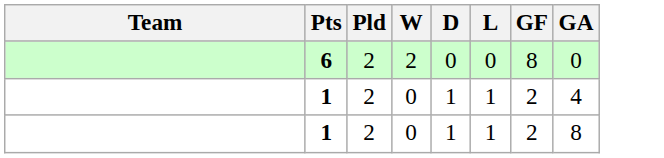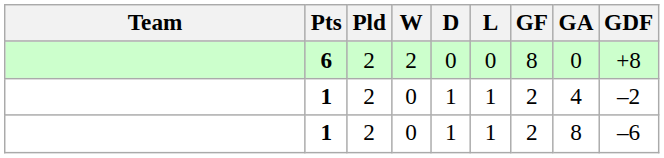 <table class="wikitable" style="text-align: center;">
 <tr>
 <th width=200>Team</th>
 <th width=20>Pts</th>
 <th width=20>Pld</th>
 <th width=20>W</th>
 <th width=20>D</th>
 <th width=20>L</th>
 <th width=20>GF</th>
 <th width=20>GA</th>
+<th width=20>GDF</th>
 </tr>
 <tr style="background:#ccffcc">
 <td style="text-align:left"></td>
 <td><strong>6</strong></td>
 <td>2</td>
 <td>2</td>
 <td>0</td>
 <td>0</td>
 <td>8</td>
 <td>0</td>
+<td>+8</td>
 </tr>
 <tr style="background:#ffffff">
 <td style="text-align:left"></td>
 <td><strong>1</strong></td>
 <td>2</td>
 <td>0</td>
 <td>1</td>
 <td>1</td>
 <td>2</td>
 <td>4</td>
+<td>–2</td>
 </tr>
 <tr style="background:#ffffff">
 <td style="text-align:left"></td>
 <td><strong>1</strong></td>
 <td>2</td>
 <td>0</td>
 <td>1</td>
 <td>1</td>
 <td>2</td>
 <td>8</td>
+<td>–6</td>
 </tr>
 </table>
